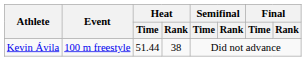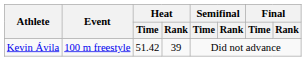 <table class=wikitable style="font-size:90%">
 <tr>
 <th rowspan="2">Athlete</th>
 <th rowspan="2">Event</th>
 <th colspan="2">Heat</th>
 <th colspan="2">Semifinal</th>
 <th colspan="2">Final</th>
 </tr>
 <tr style="font-size:95%">
 <th>Time</th>
 <th>Rank</th>
 <th>Time</th>
 <th>Rank</th>
 <th>Time</th>
 <th>Rank</th>
 </tr>
 <tr align=center>
 <td align=left><a href='#'>Kevin Ávila</a></td>
 <td align=left><a href='#'>100 m freestyle</a></td>
-<td>51.44</td>
-<td>38</td>
+<td>51.42</td>
+<td>39</td>
 <td colspan=4>Did not advance</td>
 </tr>
 </table>
